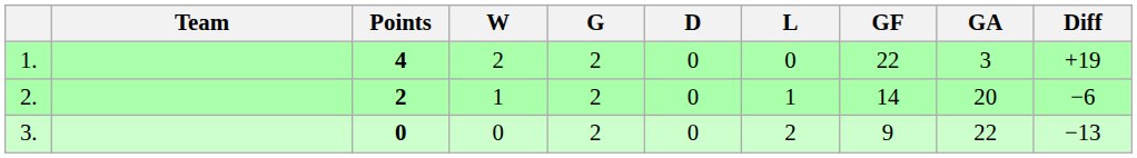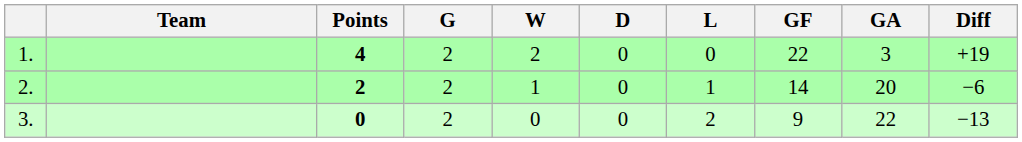 <table class=wikitable style="text-align:center">
 <tr bgcolor="#DCDCDC">
 <th width="25"></th>
 <th width="200">Team</th>
 <th width="60">Points</th>
+<th width="60">G</th>
 <th width="60">W</th>
-<th width="60">G</th>
 <th width="60">D</th>
 <th width="60">L</th>
 <th width="60">GF</th>
 <th width="60">GA</th>
 <th width="60">Diff</th>
 </tr>
 <tr bgcolor=#AAFFAA>
 <td>1.</td>
 <td align=left></td>
 <td><strong>4</strong></td>
 <td>2</td>
 <td>2</td>
 <td>0</td>
 <td>0</td>
 <td>22</td>
 <td>3</td>
 <td>+19</td>
 </tr>
 <tr bgcolor=#AAFFAA>
 <td>2.</td>
 <td align=left></td>
 <td><strong>2</strong></td>
+<td>2</td>
 <td>1</td>
-<td>2</td>
 <td>0</td>
 <td>1</td>
 <td>14</td>
 <td>20</td>
 <td>−6</td>
 </tr>
 <tr bgcolor=#CCFFCC>
 <td>3.</td>
 <td align=left></td>
 <td><strong>0</strong></td>
+<td>2</td>
 <td>0</td>
-<td>2</td>
 <td>0</td>
 <td>2</td>
 <td>9</td>
 <td>22</td>
 <td>−13</td>
 </tr>
 </table>
